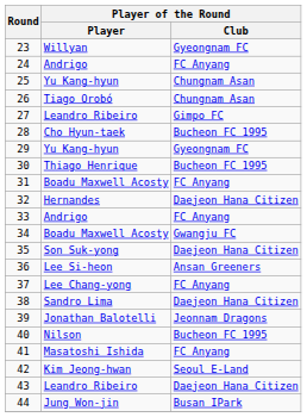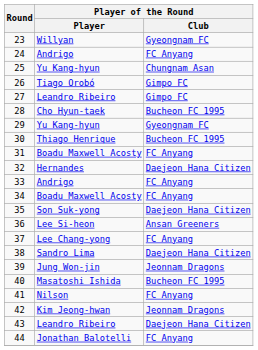 <table class="wikitable">
 <tr>
 <th rowspan="2">Round</th>
 <th colspan="2">Player of the Round</th>
 </tr>
 <tr>
 <th>Player</th>
 <th>Club</th>
 </tr>
 <tr>
 <td align=center>23</td>
 <td> <a href='#'>Willyan</a></td>
 <td><a href='#'>Gyeongnam FC</a></td>
 </tr>
 <tr>
 <td align=center>24</td>
 <td> <a href='#'>Andrigo</a></td>
 <td><a href='#'>FC Anyang</a></td>
 </tr>
 <tr>
 <td align=center>25</td>
 <td> <a href='#'>Yu Kang-hyun</a></td>
 <td><a href='#'>Chungnam Asan</a></td>
 </tr>
 <tr>
 <td align=center>26</td>
 <td> <a href='#'>Tiago Orobó</a></td>
-<td><a href='#'>Chungnam Asan</a></td>
+<td><a href='#'>Gimpo FC</a></td>
 </tr>
 <tr>
 <td align=center>27</td>
 <td> <a href='#'>Leandro Ribeiro</a></td>
 <td><a href='#'>Gimpo FC</a></td>
 </tr>
 <tr>
 <td align=center>28</td>
 <td> <a href='#'>Cho Hyun-taek</a></td>
 <td><a href='#'>Bucheon FC 1995</a></td>
 </tr>
 <tr>
 <td align=center>29</td>
 <td> <a href='#'>Yu Kang-hyun</a></td>
 <td><a href='#'>Gyeongnam FC</a></td>
 </tr>
 <tr>
 <td align=center>30</td>
 <td> <a href='#'>Thiago Henrique</a></td>
 <td><a href='#'>Bucheon FC 1995</a></td>
 </tr>
 <tr>
 <td align=center>31</td>
 <td> <a href='#'>Boadu Maxwell Acosty</a></td>
 <td><a href='#'>FC Anyang</a></td>
 </tr>
 <tr>
 <td align=center>32</td>
 <td> <a href='#'>Hernandes</a></td>
 <td><a href='#'>Daejeon Hana Citizen</a></td>
 </tr>
 <tr>
 <td align=center>33</td>
 <td> <a href='#'>Andrigo</a></td>
 <td><a href='#'>FC Anyang</a></td>
 </tr>
 <tr>
 <td align=center>34</td>
 <td> <a href='#'>Boadu Maxwell Acosty</a></td>
-<td><a href='#'>Gwangju FC</a></td>
+<td><a href='#'>FC Anyang</a></td>
 </tr>
 <tr>
 <td align=center>35</td>
 <td> <a href='#'>Son Suk-yong</a></td>
 <td><a href='#'>Daejeon Hana Citizen</a></td>
 </tr>
 <tr>
 <td align=center>36</td>
 <td> <a href='#'>Lee Si-heon</a></td>
 <td><a href='#'>Ansan Greeners</a></td>
 </tr>
 <tr>
 <td align=center>37</td>
 <td> <a href='#'>Lee Chang-yong</a></td>
 <td><a href='#'>FC Anyang</a></td>
 </tr>
 <tr>
 <td align=center>38</td>
 <td> <a href='#'>Sandro Lima</a></td>
 <td><a href='#'>Daejeon Hana Citizen</a></td>
 </tr>
 <tr>
 <td align=center>39</td>
-<td> <a href='#'>Jonathan Balotelli</a></td>
+<td> <a href='#'>Jung Won-jin</a></td>
 <td><a href='#'>Jeonnam Dragons</a></td>
 </tr>
 <tr>
 <td align=center>40</td>
-<td> <a href='#'>Nilson</a></td>
+<td> <a href='#'>Masatoshi Ishida</a></td>
 <td><a href='#'>Bucheon FC 1995</a></td>
 </tr>
 <tr>
 <td align=center>41</td>
-<td> <a href='#'>Masatoshi Ishida</a></td>
+<td> <a href='#'>Nilson</a></td>
 <td><a href='#'>FC Anyang</a></td>
 </tr>
 <tr>
 <td align=center>42</td>
 <td> <a href='#'>Kim Jeong-hwan</a></td>
-<td><a href='#'>Seoul E-Land</a></td>
+<td><a href='#'>Jeonnam Dragons</a></td>
 </tr>
 <tr>
 <td align=center>43</td>
 <td> <a href='#'>Leandro Ribeiro</a></td>
 <td><a href='#'>Daejeon Hana Citizen</a></td>
 </tr>
 <tr>
 <td align=center>44</td>
-<td> <a href='#'>Jung Won-jin</a></td>
-<td><a href='#'>Busan IPark</a></td>
+<td> <a href='#'>Jonathan Balotelli</a></td>
+<td><a href='#'>FC Anyang</a></td>
 </tr>
 <tr>
 </tr>
 </table>
